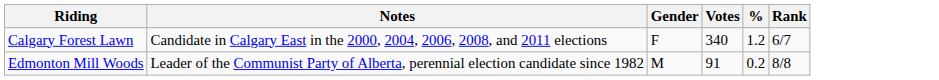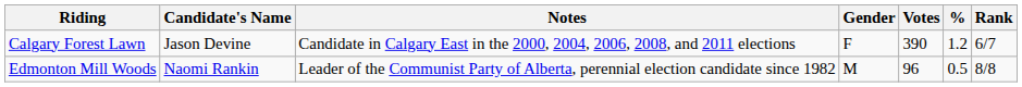 <table class="wikitable">
 <tr>
 <th>Riding<br></th>
+<th>Candidate's Name</th>
 <th>Notes</th>
 <th>Gender</th>
 <th>Votes</th>
 <th>%</th>
 <th>Rank</th>
 </tr>
 <tr>
 <td><a href='#'>Calgary Forest Lawn</a></td>
+<td>Jason Devine</td>
 <td>Candidate in <a href='#'>Calgary East</a> in the <a href='#'>2000</a>, <a href='#'>2004</a>, <a href='#'>2006</a>, <a href='#'>2008</a>, and <a href='#'>2011</a> elections</td>
 <td>F</td>
-<td>340</td>
+<td>390</td>
 <td>1.2</td>
 <td>6/7</td>
 </tr>
 <tr>
 <td><a href='#'>Edmonton Mill Woods</a></td>
+<td><a href='#'>Naomi Rankin</a></td>
 <td>Leader of the <a href='#'>Communist Party of Alberta</a>, perennial election candidate since 1982</td>
 <td>M</td>
-<td>91</td>
-<td>0.2</td>
+<td>96</td>
+<td>0.5</td>
 <td>8/8</td>
 </tr>
 </table>
